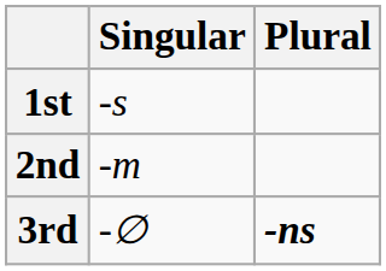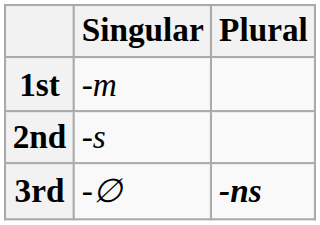 <table class="wikitable">
 <tr>
 <th></th>
 <th>Singular</th>
 <th>Plural</th>
 </tr>
 <tr>
 <th>1st</th>
-<td><em>-s</em></td>
+<td><em>-m</em></td>
 <td></td>
 </tr>
 <tr>
 <th>2nd</th>
-<td><em>-m</em></td>
+<td><em>-s</em></td>
 <td></td>
 </tr>
 <tr>
 <th>3rd</th>
 <td><em>-∅</em></td>
 <td><strong><em>-ns</em></strong></td>
 </tr>
 </table>
